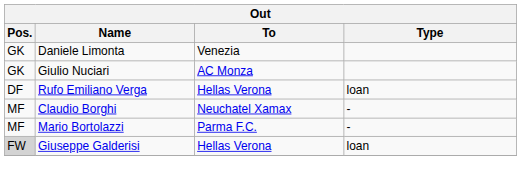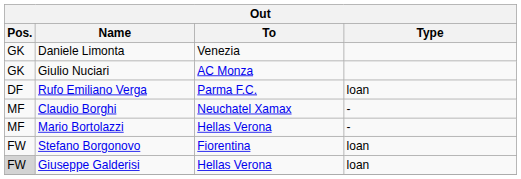 <table class="wikitable" style="font-size:90%;width:99%;">
 <tr>
 <th colspan="4">Out</th>
 </tr>
 <tr>
 <th width=3%>Pos.</th>
 <th width=32%>Name</th>
 <th width=30%>To</th>
 <th width=35%>Type</th>
 </tr>
 <tr>
 <td>GK</td>
 <td>Daniele Limonta</td>
 <td>Venezia</td>
 <td></td>
 </tr>
 <tr>
 <td>GK</td>
 <td>Giulio Nuciari</td>
 <td><a href='#'>AC Monza</a></td>
 <td></td>
 </tr>
 <tr>
 <td>DF</td>
 <td><a href='#'>Rufo Emiliano Verga</a></td>
-<td><a href='#'>Hellas Verona</a></td>
+<td><a href='#'>Parma F.C.</a></td>
 <td>loan</td>
 </tr>
 <tr>
 <td>MF</td>
 <td><a href='#'>Claudio Borghi</a></td>
 <td><a href='#'>Neuchatel Xamax</a></td>
 <td>-</td>
 </tr>
 <tr>
 <td>MF</td>
 <td><a href='#'>Mario Bortolazzi</a></td>
-<td><a href='#'>Parma F.C.</a></td>
+<td><a href='#'>Hellas Verona</a></td>
 <td>-</td>
+</tr>
+<tr>
+<td>FW</td>
+<td><a href='#'>Stefano Borgonovo</a></td>
+<td><a href='#'>Fiorentina</a></td>
+<td>loan</td>
 </tr>
 <tr>
 <td style="background: lightgrey;">FW</td>
 <td><a href='#'>Giuseppe Galderisi</a></td>
 <td><a href='#'>Hellas Verona</a></td>
 <td>loan</td>
 </tr>
 <tr>
 </tr>
 </table>
